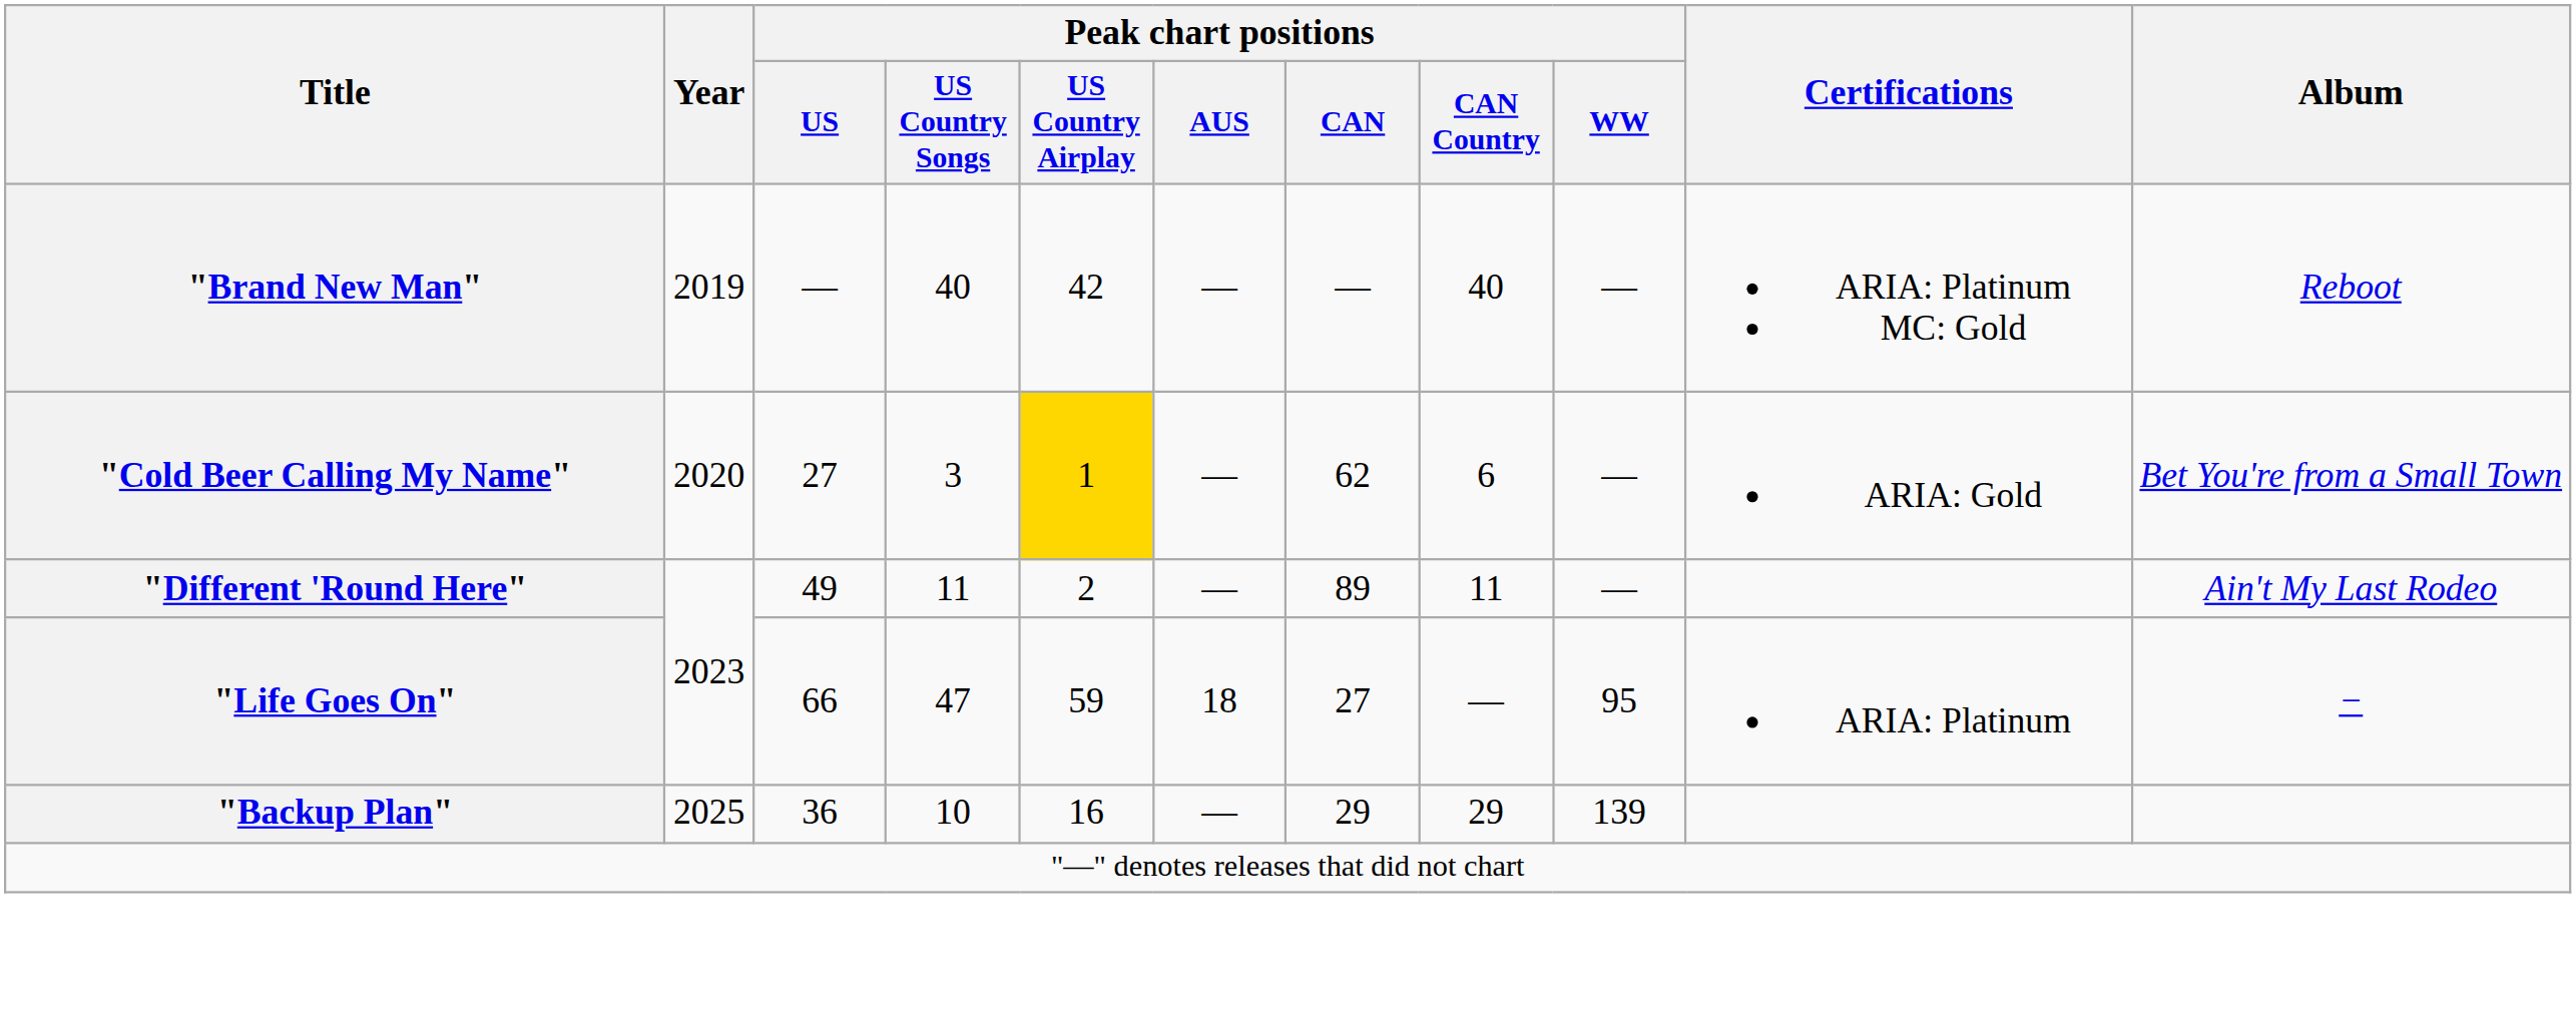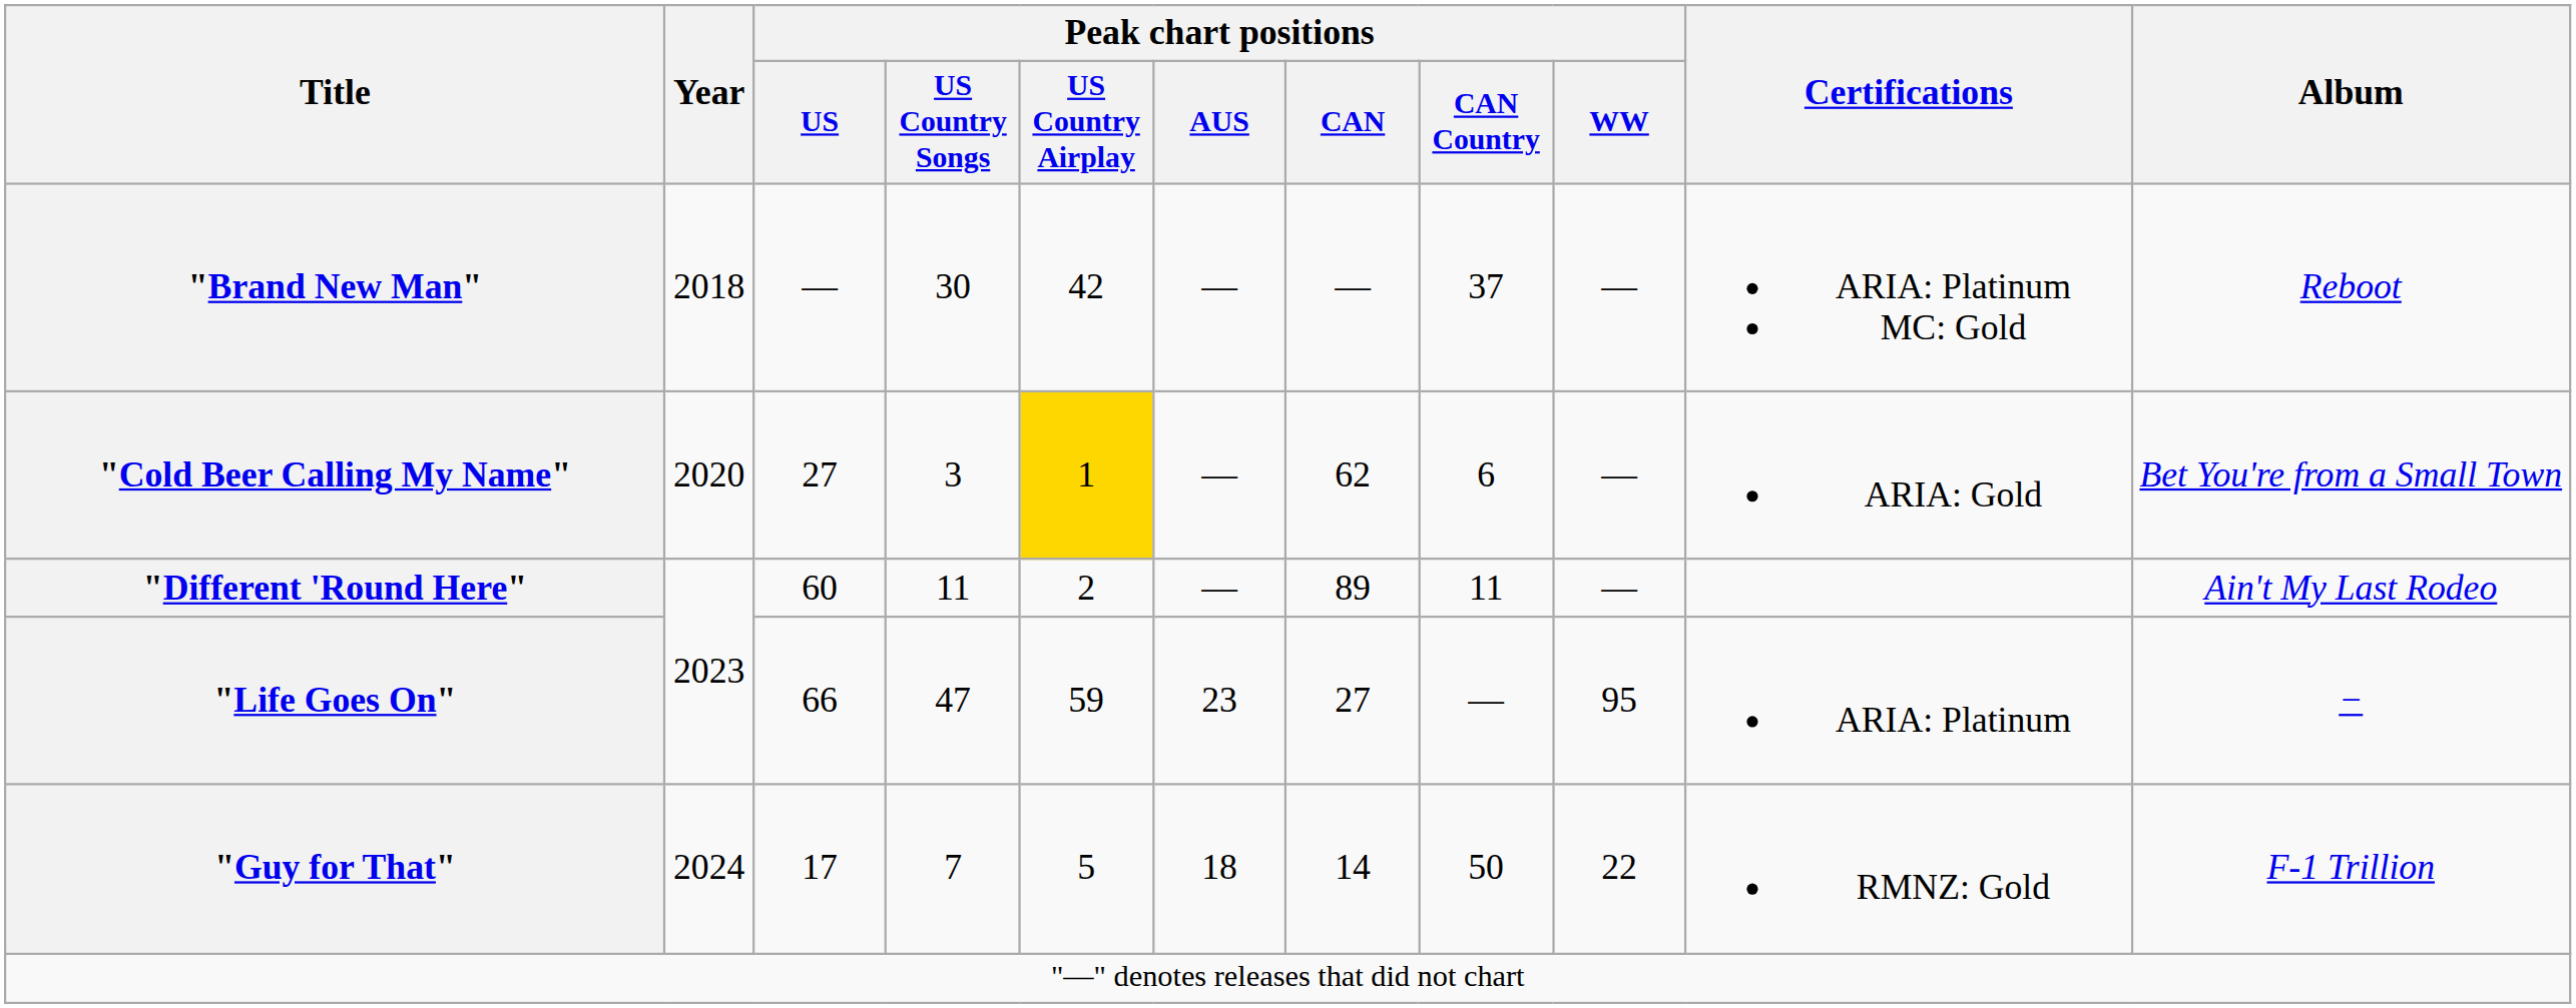 <table class="wikitable plainrowheaders" style="text-align:center;">
 <tr>
 <th rowspan="2" style="width:18em;">Title</th>
 <th rowspan="2">Year</th>
 <th colspan="7">Peak chart positions</th>
 <th rowspan="2" style="width:12em;"><a href='#'>Certifications</a></th>
 <th rowspan="2">Album</th>
 </tr>
 <tr style="font-size:smaller;">
 <th style="width:4em;"><a href='#'>US</a><br></th>
 <th style="width:4em;"><a href='#'>US Country Songs</a><br></th>
 <th style="width:4em;"><a href='#'>US Country Airplay</a><br></th>
 <th style="width:4em;"><a href='#'>AUS</a><br></th>
 <th style="width:4em;"><a href='#'>CAN</a><br></th>
 <th style="width:4em;"><a href='#'>CAN Country</a><br></th>
 <th style="width:4em;"><a href='#'>WW</a><br></th>
 </tr>
 <tr>
 <th scope="row">"<a href='#'>Brand New Man</a>"<br></th>
-<td>2019</td>
+<td>2018</td>
 <td>—</td>
-<td>40</td>
+<td>30</td>
 <td>42</td>
 <td>—</td>
 <td>—</td>
-<td>40</td>
+<td>37</td>
 <td>—</td>
 <td><br><ul><li>ARIA: Platinum</li><li>MC: Gold</li></ul></td>
 <td><em><a href='#'>Reboot</a></em></td>
 </tr>
 <tr>
 <th scope="row">"<a href='#'>Cold Beer Calling My Name</a>"<br></th>
 <td>2020</td>
 <td>27</td>
 <td>3</td>
 <td style="background: gold;">1</td>
 <td>—</td>
 <td>62</td>
 <td>6</td>
 <td>—</td>
 <td><br><ul><li>ARIA: Gold</li></ul></td>
 <td><em><a href='#'>Bet You're from a Small Town</a></em></td>
 </tr>
 <tr>
 <th scope="row">"<a href='#'>Different 'Round Here</a>"<br></th>
 <td rowspan="2">2023</td>
-<td>49</td>
+<td>60</td>
 <td>11</td>
 <td>2</td>
 <td>—</td>
 <td>89</td>
 <td>11</td>
 <td>—</td>
 <td></td>
 <td><em><a href='#'>Ain't My Last Rodeo</a></em></td>
 </tr>
 <tr>
 <th scope="row">"<a href='#'>Life Goes On</a>"<br></th>
 <td>66</td>
 <td>47</td>
 <td>59</td>
-<td>18</td>
+<td>23</td>
 <td>27</td>
 <td>—</td>
 <td>95</td>
 <td><br><ul><li>ARIA: Platinum</li></ul></td>
 <td><em><a href='#'>−</a></em></td>
 </tr>
 <tr>
-<th scope="row">"<a href='#'>Backup Plan</a>"<br></th>
-<td>2025</td>
-<td>36</td>
-<td>10</td>
-<td>16</td>
-<td>—</td>
-<td>29</td>
-<td>29</td>
-<td>139</td>
-<td></td>
-<td></td>
+<th scope="row">"<a href='#'>Guy for That</a>"<br></th>
+<td>2024</td>
+<td>17</td>
+<td>7</td>
+<td>5</td>
+<td>18</td>
+<td>14</td>
+<td>50</td>
+<td>22</td>
+<td><br><ul><li>RMNZ: Gold</li></ul></td>
+<td><em><a href='#'>F-1 Trillion</a></em></td>
 </tr>
 <tr>
 <td colspan="11" style="font-size:85%">"—" denotes releases that did not chart</td>
 </tr>
 </table>
